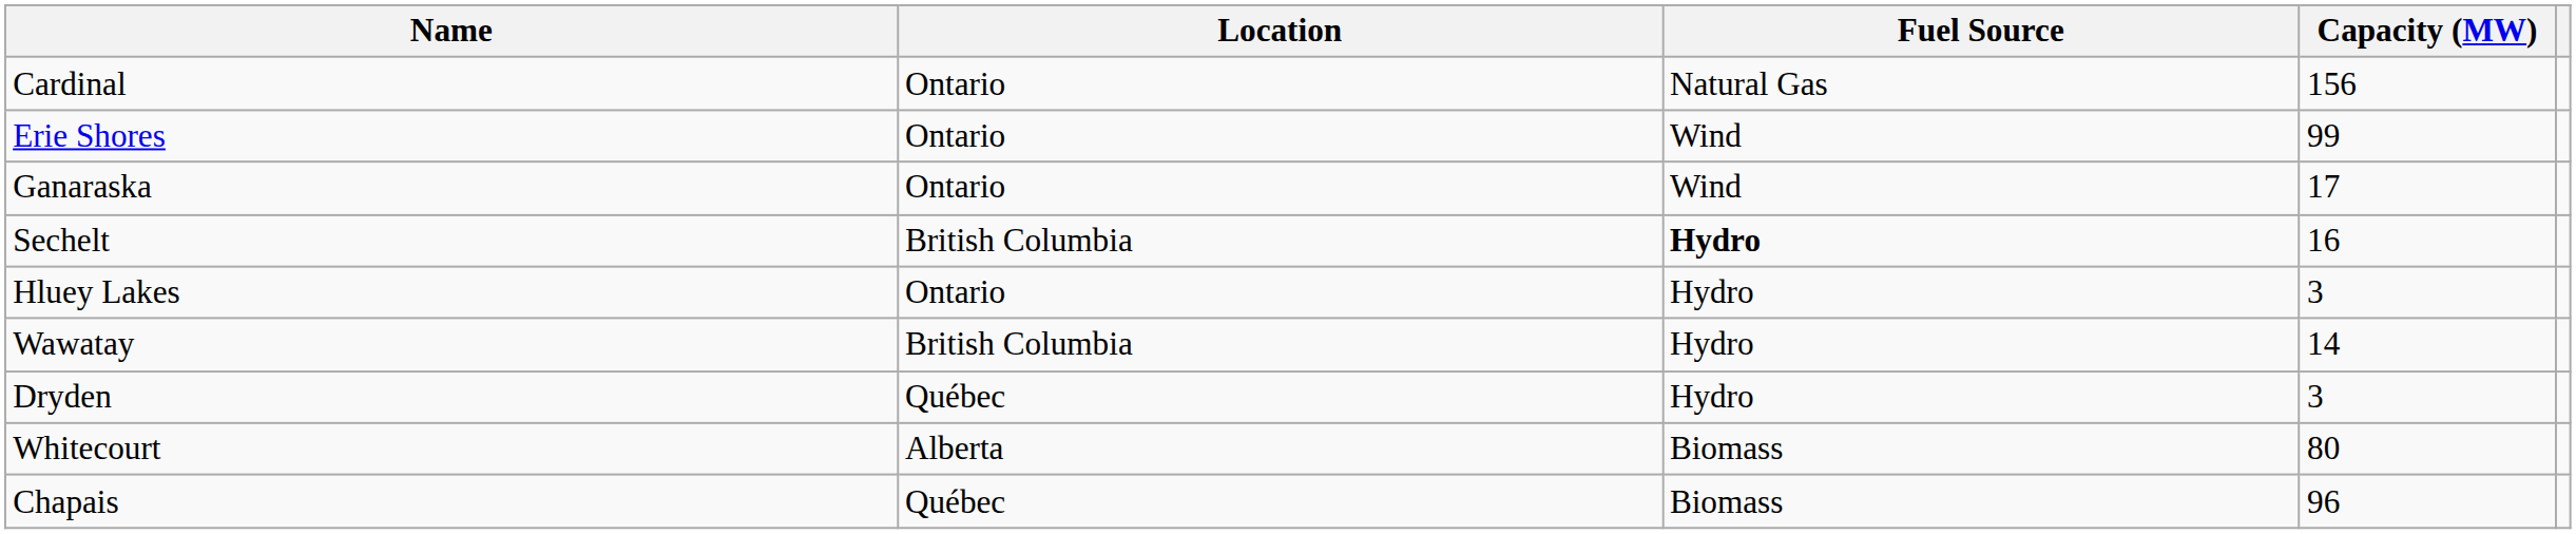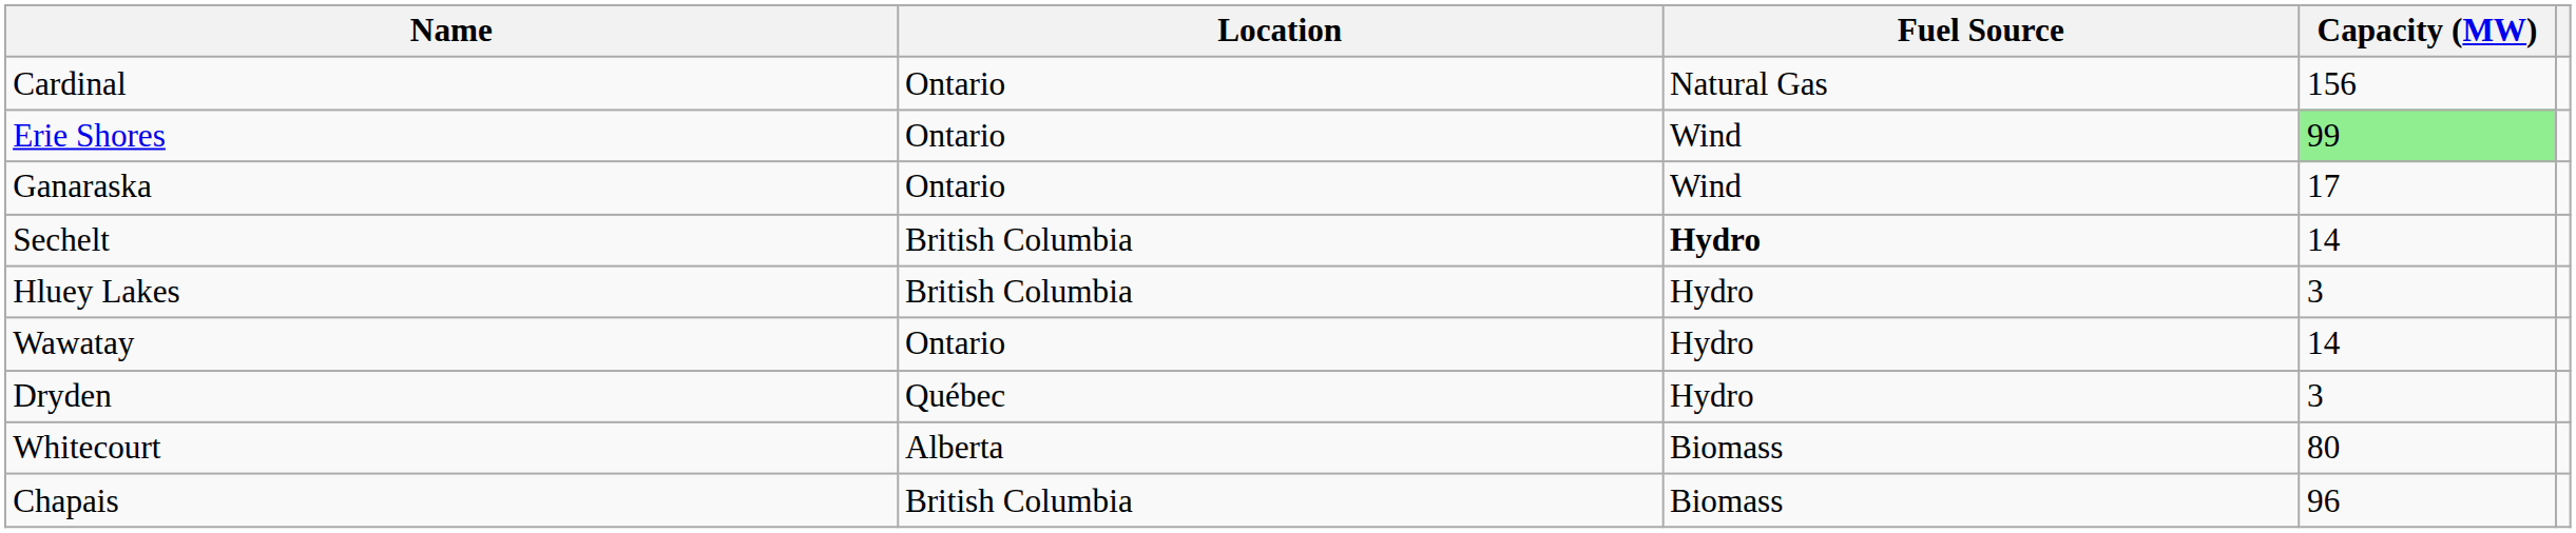 <table class="wikitable sortable">
 <tr>
 <th width="35%">Name</th>
 <th width="30%">Location</th>
 <th width="25%">Fuel Source</th>
 <th width="15%">Capacity (<a href='#'>MW</a>)</th>
 <th width="10%"></th>
 </tr>
 <tr>
 <td>Cardinal</td>
 <td>Ontario</td>
 <td>Natural Gas</td>
 <td>156</td>
 <td></td>
 </tr>
 <tr>
 <td><a href='#'>Erie Shores</a></td>
 <td>Ontario</td>
 <td>Wind</td>
-<td>99</td>
+<td style="background: lightgreen;">99</td>
 <td></td>
 </tr>
 <tr>
 <td>Ganaraska</td>
 <td>Ontario</td>
 <td>Wind</td>
 <td>17</td>
 <td></td>
 </tr>
 <tr>
 <td>Sechelt</td>
 <td>British Columbia</td>
 <td><strong>Hydro</strong></td>
-<td>16</td>
+<td>14</td>
 <td></td>
 </tr>
 <tr>
 <td>Hluey Lakes</td>
-<td>Ontario</td>
+<td>British Columbia</td>
 <td>Hydro</td>
 <td>3</td>
 <td></td>
 </tr>
 <tr>
 <td>Wawatay</td>
-<td>British Columbia</td>
+<td>Ontario</td>
 <td>Hydro</td>
 <td>14</td>
 <td></td>
 </tr>
 <tr>
 <td>Dryden</td>
 <td>Québec</td>
 <td>Hydro</td>
 <td>3</td>
 <td></td>
 </tr>
 <tr>
 <td>Whitecourt</td>
 <td>Alberta</td>
 <td>Biomass</td>
 <td>80</td>
 <td></td>
 </tr>
 <tr>
 <td>Chapais</td>
-<td>Québec</td>
+<td>British Columbia</td>
 <td>Biomass</td>
 <td>96</td>
 <td></td>
 </tr>
 </table>
